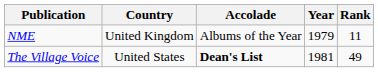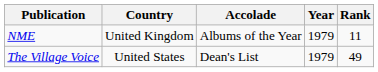 <table class="wikitable">
 <tr>
 <th>Publication</th>
 <th>Country</th>
 <th>Accolade</th>
 <th>Year</th>
 <th>Rank</th>
 </tr>
 <tr>
 <td><em><a href='#'>NME</a></em></td>
 <td align="center">United Kingdom</td>
 <td>Albums of the Year</td>
 <td>1979</td>
 <td align="center">11</td>
 </tr>
 <tr>
 <td><em><a href='#'>The Village Voice</a></em></td>
 <td align="center">United States</td>
-<td><strong>Dean's List</strong></td>
-<td>1981</td>
+<td>Dean's List</td>
+<td>1979</td>
 <td align="center">49</td>
 </tr>
 </table>
